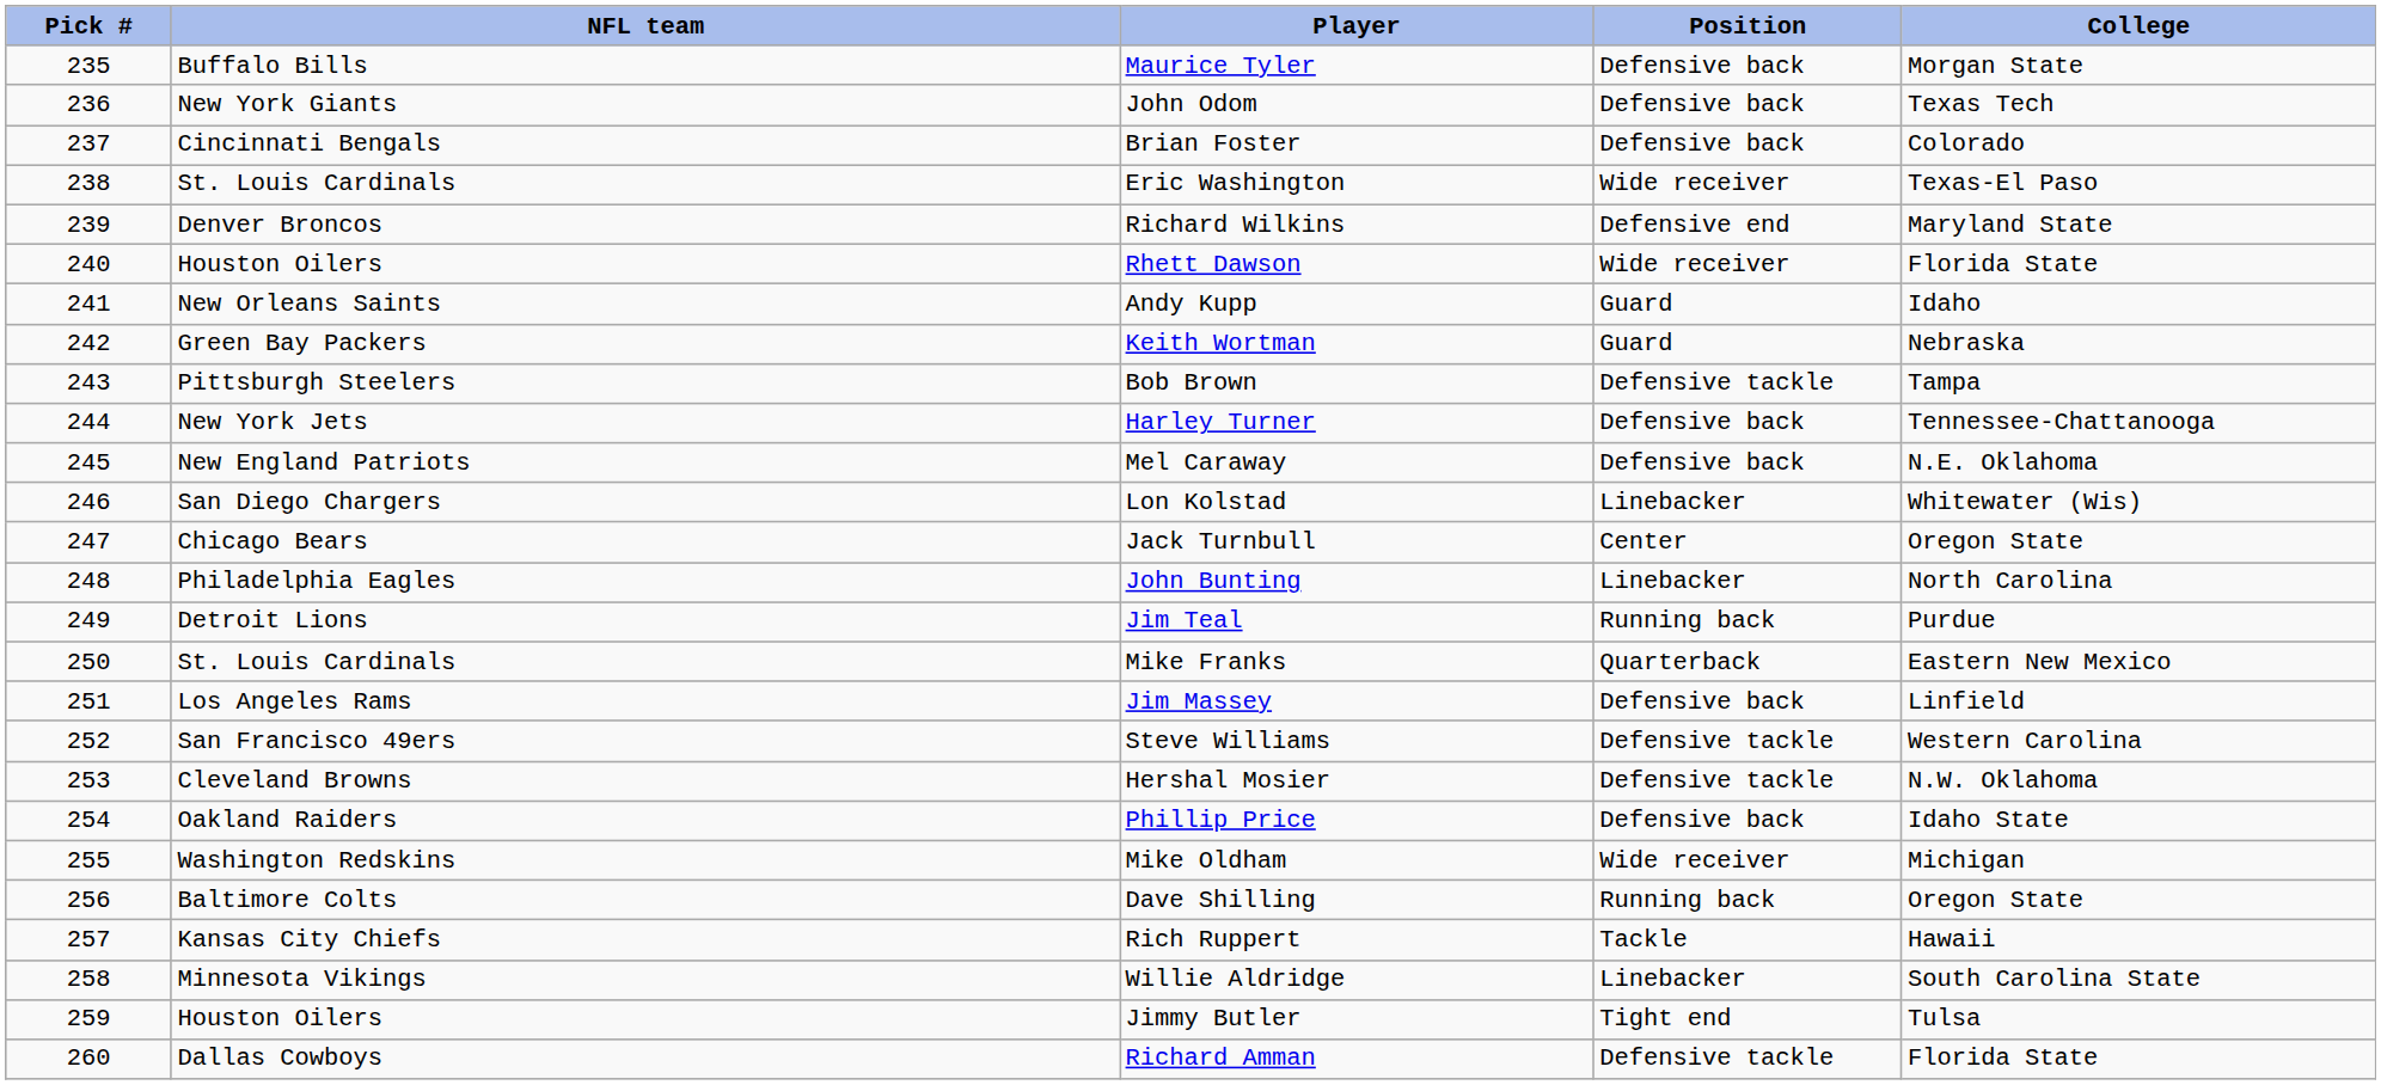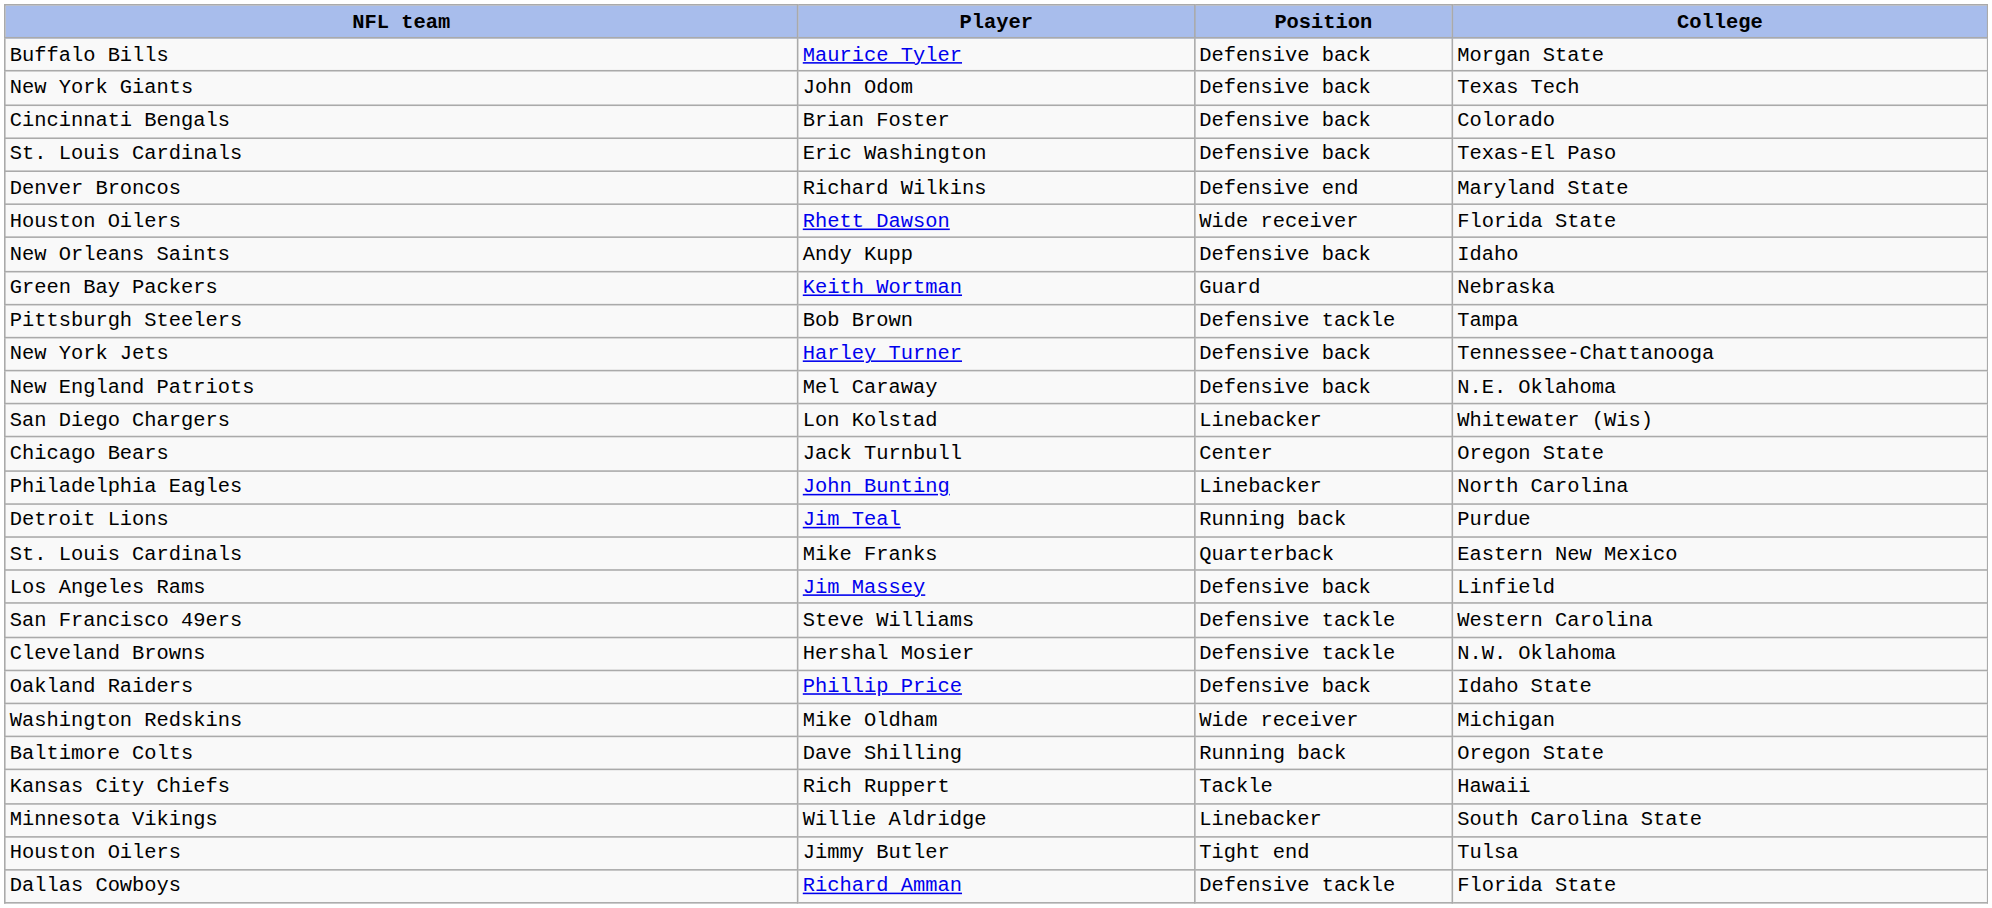 <table class="wikitable sortable sortable" style="width: 100%">
 <tr>
-<th style="background:#A8BDEC;" width=7%>Pick #</th>
 <th width=40% style="background:#A8BDEC;">NFL team</th>
 <th width=20% style="background:#A8BDEC;">Player</th>
 <th width=13% style="background:#A8BDEC;">Position</th>
 <th style="background:#A8BDEC;">College</th>
 </tr>
 <tr>
-<td align=center>235</td>
 <td>Buffalo Bills</td>
 <td><a href='#'>Maurice Tyler</a></td>
 <td>Defensive back</td>
 <td>Morgan State</td>
 </tr>
 <tr>
-<td align=center>236</td>
 <td>New York Giants</td>
 <td>John Odom</td>
 <td>Defensive back</td>
 <td>Texas Tech</td>
 </tr>
 <tr>
-<td align=center>237</td>
 <td>Cincinnati Bengals</td>
 <td>Brian Foster</td>
 <td>Defensive back</td>
 <td>Colorado</td>
 </tr>
 <tr>
-<td align=center>238</td>
 <td>St. Louis Cardinals</td>
 <td>Eric Washington</td>
-<td>Wide receiver</td>
+<td>Defensive back</td>
 <td>Texas-El Paso</td>
 </tr>
 <tr>
-<td align=center>239</td>
 <td>Denver Broncos</td>
 <td>Richard Wilkins</td>
 <td>Defensive end</td>
 <td>Maryland State</td>
 </tr>
 <tr>
-<td align=center>240</td>
 <td>Houston Oilers</td>
 <td><a href='#'>Rhett Dawson</a></td>
 <td>Wide receiver</td>
 <td>Florida State</td>
 </tr>
 <tr>
-<td align=center>241</td>
 <td>New Orleans Saints</td>
 <td>Andy Kupp</td>
-<td>Guard</td>
+<td>Defensive back</td>
 <td>Idaho</td>
 </tr>
 <tr>
-<td align=center>242</td>
 <td>Green Bay Packers</td>
 <td><a href='#'>Keith Wortman</a></td>
 <td>Guard</td>
 <td>Nebraska</td>
 </tr>
 <tr>
-<td align=center>243</td>
 <td>Pittsburgh Steelers</td>
 <td>Bob Brown</td>
 <td>Defensive tackle</td>
 <td>Tampa</td>
 </tr>
 <tr>
-<td align=center>244</td>
 <td>New York Jets</td>
 <td><a href='#'>Harley Turner</a></td>
 <td>Defensive back</td>
 <td>Tennessee-Chattanooga</td>
 </tr>
 <tr>
-<td align=center>245</td>
 <td>New England Patriots</td>
 <td>Mel Caraway</td>
 <td>Defensive back</td>
 <td>N.E. Oklahoma</td>
 </tr>
 <tr>
-<td align=center>246</td>
 <td>San Diego Chargers</td>
 <td>Lon Kolstad</td>
 <td>Linebacker</td>
 <td>Whitewater (Wis)</td>
 </tr>
 <tr>
-<td align=center>247</td>
 <td>Chicago Bears</td>
 <td>Jack Turnbull</td>
 <td>Center</td>
 <td>Oregon State</td>
 </tr>
 <tr>
-<td align=center>248</td>
 <td>Philadelphia Eagles</td>
 <td><a href='#'>John Bunting</a></td>
 <td>Linebacker</td>
 <td>North Carolina</td>
 </tr>
 <tr>
-<td align=center>249</td>
 <td>Detroit Lions</td>
 <td><a href='#'>Jim Teal</a></td>
 <td>Running back</td>
 <td>Purdue</td>
 </tr>
 <tr>
-<td align=center>250</td>
 <td>St. Louis Cardinals</td>
 <td>Mike Franks</td>
 <td>Quarterback</td>
 <td>Eastern New Mexico</td>
 </tr>
 <tr>
-<td align=center>251</td>
 <td>Los Angeles Rams</td>
 <td><a href='#'>Jim Massey</a></td>
 <td>Defensive back</td>
 <td>Linfield</td>
 </tr>
 <tr>
-<td align=center>252</td>
 <td>San Francisco 49ers</td>
 <td>Steve Williams</td>
 <td>Defensive tackle</td>
 <td>Western Carolina</td>
 </tr>
 <tr>
-<td align=center>253</td>
 <td>Cleveland Browns</td>
 <td>Hershal Mosier</td>
 <td>Defensive tackle</td>
 <td>N.W. Oklahoma</td>
 </tr>
 <tr>
-<td align=center>254</td>
 <td>Oakland Raiders</td>
 <td><a href='#'>Phillip Price</a></td>
 <td>Defensive back</td>
 <td>Idaho State</td>
 </tr>
 <tr>
-<td align=center>255</td>
 <td>Washington Redskins</td>
 <td>Mike Oldham</td>
 <td>Wide receiver</td>
 <td>Michigan</td>
 </tr>
 <tr>
-<td align=center>256</td>
 <td>Baltimore Colts</td>
 <td>Dave Shilling</td>
 <td>Running back</td>
 <td>Oregon State</td>
 </tr>
 <tr>
-<td align=center>257</td>
 <td>Kansas City Chiefs</td>
 <td>Rich Ruppert</td>
 <td>Tackle</td>
 <td>Hawaii</td>
 </tr>
 <tr>
-<td align=center>258</td>
 <td>Minnesota Vikings</td>
 <td>Willie Aldridge</td>
 <td>Linebacker</td>
 <td>South Carolina State</td>
 </tr>
 <tr>
-<td align=center>259</td>
 <td>Houston Oilers</td>
 <td>Jimmy Butler</td>
 <td>Tight end</td>
 <td>Tulsa</td>
 </tr>
 <tr>
-<td align=center>260</td>
 <td>Dallas Cowboys</td>
 <td><a href='#'>Richard Amman</a></td>
 <td>Defensive tackle</td>
 <td>Florida State</td>
 </tr>
 </table>
